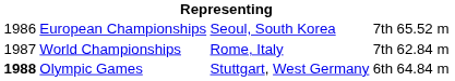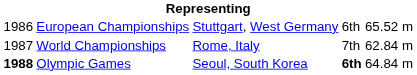 <table>
 <tr>
 <th colspan="5">Representing </th>
 </tr>
 <tr>
 <td>1986</td>
 <td><a href='#'>European Championships</a></td>
-<td><a href='#'>Seoul, South Korea</a></td>
-<td>7th</td>
+<td><a href='#'>Stuttgart</a>, <a href='#'>West Germany</a></td>
+<td>6th</td>
 <td>65.52 m</td>
 </tr>
 <tr>
 <td>1987</td>
 <td><a href='#'>World Championships</a></td>
 <td><a href='#'>Rome, Italy</a></td>
 <td>7th</td>
 <td>62.84 m</td>
 </tr>
 <tr>
 <td><strong>1988</strong></td>
 <td><a href='#'>Olympic Games</a></td>
-<td><a href='#'>Stuttgart</a>, <a href='#'>West Germany</a></td>
-<td>6th</td>
+<td><a href='#'>Seoul, South Korea</a></td>
+<td><strong>6th</strong></td>
 <td>64.84 m</td>
 </tr>
 </table>
